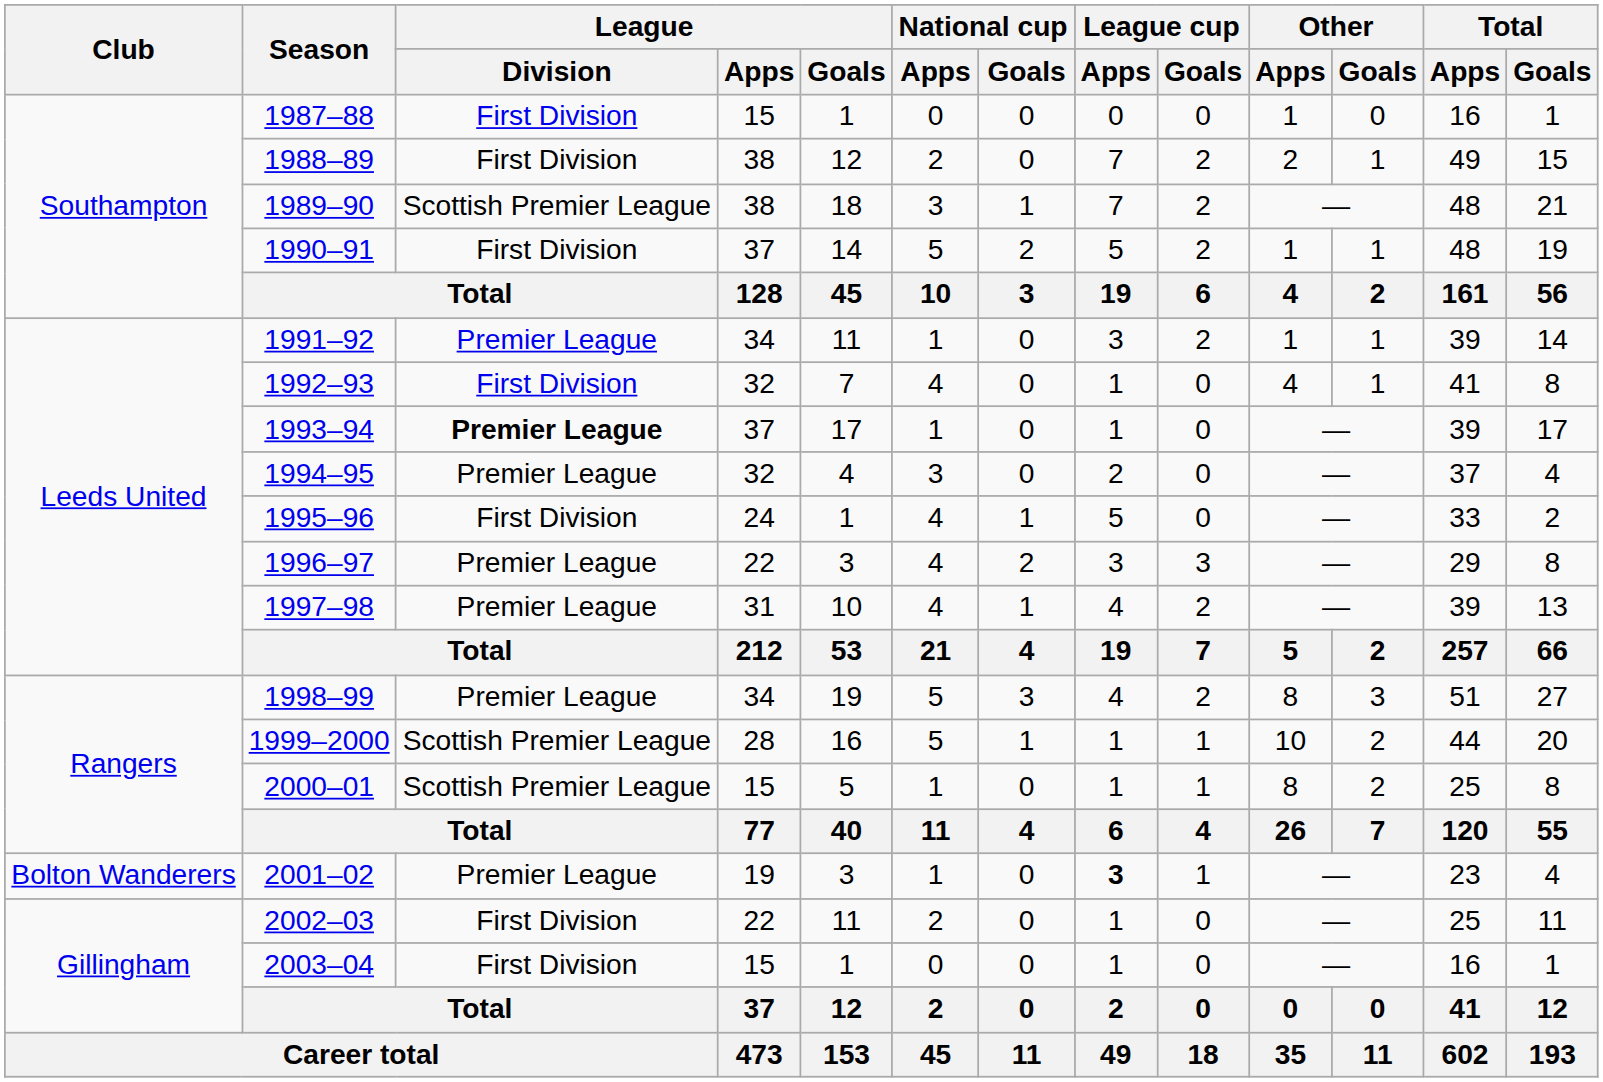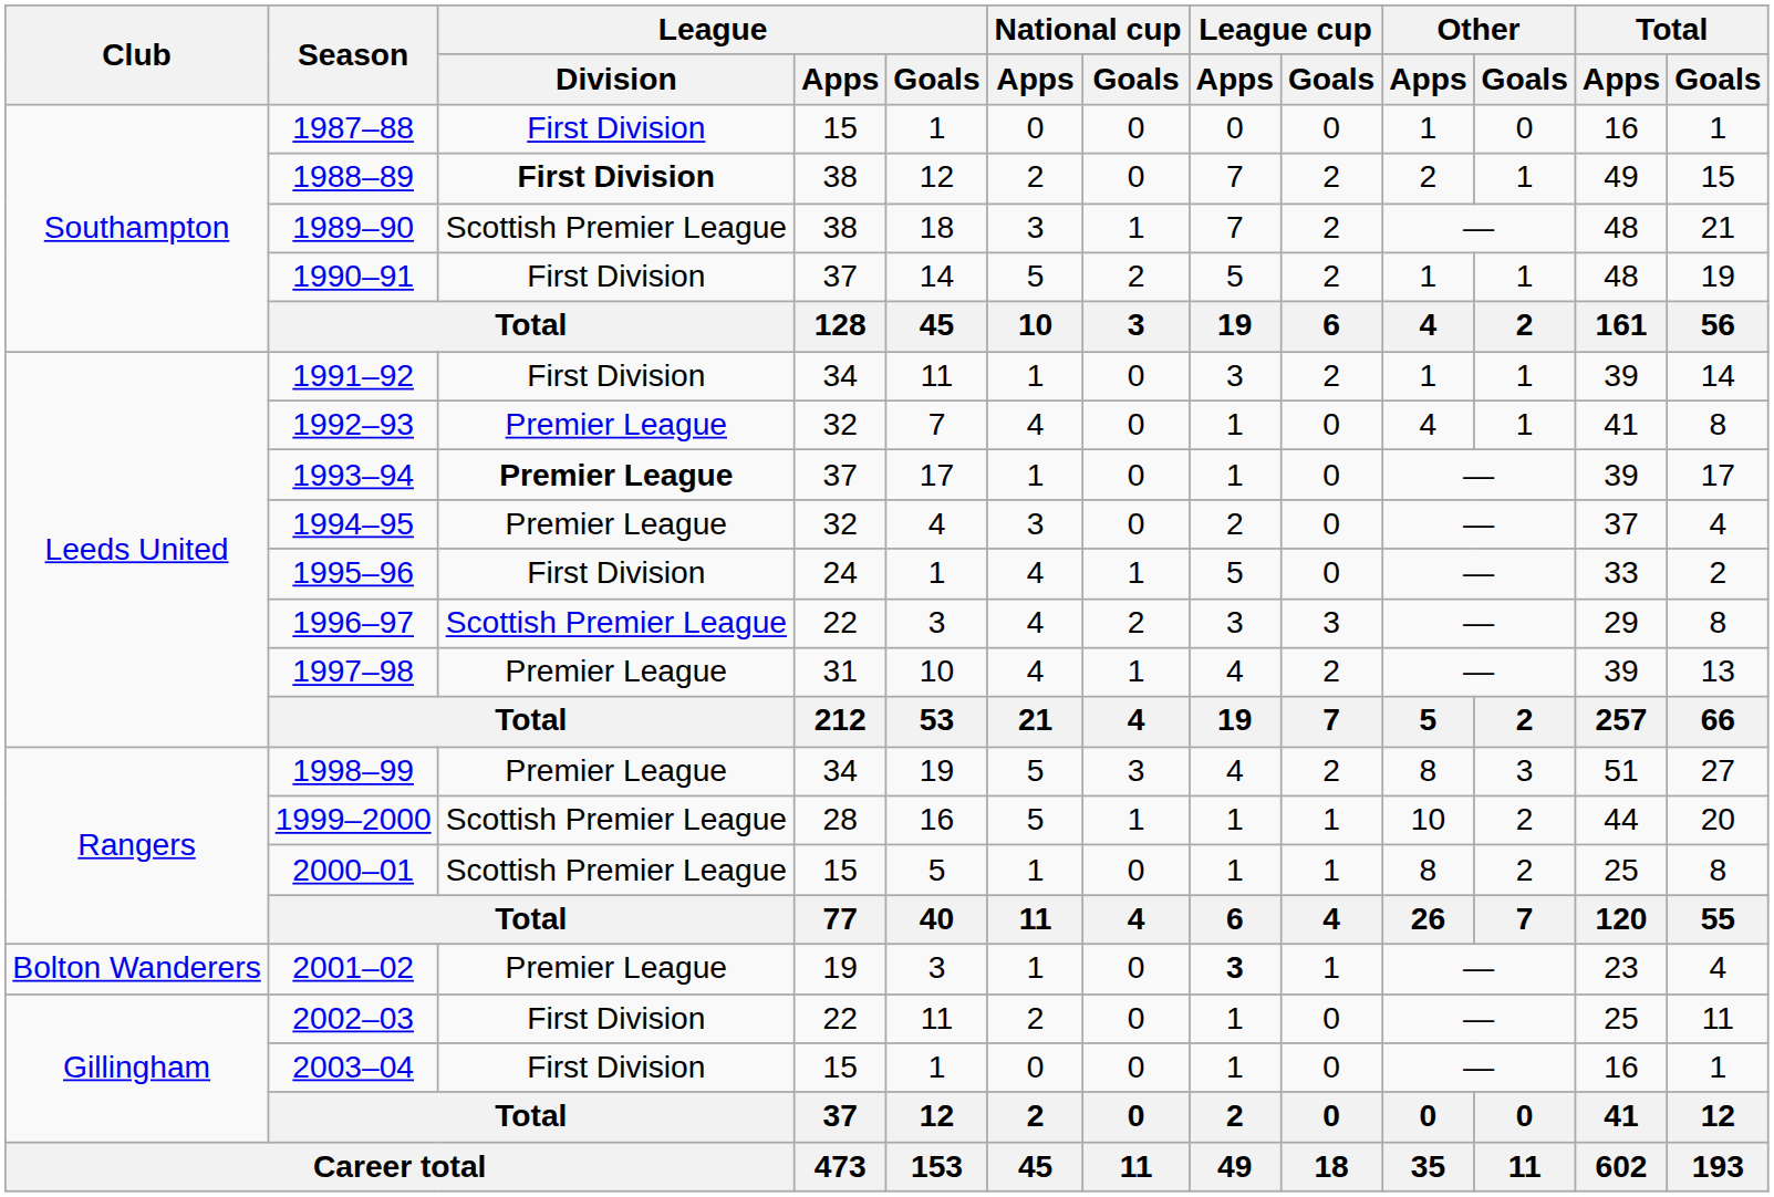 <table class=wikitable style=text-align:center>
 <tr>
 <th rowspan="2">Club</th>
 <th rowspan="2">Season</th>
 <th colspan="3">League</th>
 <th colspan="2">National cup</th>
 <th colspan="2">League cup</th>
 <th colspan="2">Other</th>
 <th colspan="2">Total</th>
 </tr>
 <tr>
 <th>Division</th>
 <th>Apps</th>
 <th>Goals</th>
 <th>Apps</th>
 <th>Goals</th>
 <th>Apps</th>
 <th>Goals</th>
 <th>Apps</th>
 <th>Goals</th>
 <th>Apps</th>
 <th>Goals</th>
 </tr>
 <tr>
 <td rowspan="5"><a href='#'>Southampton</a></td>
 <td><a href='#'>1987–88</a></td>
 <td><a href='#'>First Division</a></td>
 <td>15</td>
 <td>1</td>
 <td>0</td>
 <td>0</td>
 <td>0</td>
 <td>0</td>
 <td>1</td>
 <td>0</td>
 <td>16</td>
 <td>1</td>
 </tr>
 <tr>
 <td><a href='#'>1988–89</a></td>
-<td>First Division</td>
+<td><strong>First Division</strong></td>
 <td>38</td>
 <td>12</td>
 <td>2</td>
 <td>0</td>
 <td>7</td>
 <td>2</td>
 <td>2</td>
 <td>1</td>
 <td>49</td>
 <td>15</td>
 </tr>
 <tr>
 <td><a href='#'>1989–90</a></td>
 <td>Scottish Premier League</td>
 <td>38</td>
 <td>18</td>
 <td>3</td>
 <td>1</td>
 <td>7</td>
 <td>2</td>
 <td colspan="2">—</td>
 <td>48</td>
 <td>21</td>
 </tr>
 <tr>
 <td><a href='#'>1990–91</a></td>
 <td>First Division</td>
 <td>37</td>
 <td>14</td>
 <td>5</td>
 <td>2</td>
 <td>5</td>
 <td>2</td>
 <td>1</td>
 <td>1</td>
 <td>48</td>
 <td>19</td>
 </tr>
 <tr>
 <th colspan="2">Total</th>
 <th>128</th>
 <th>45</th>
 <th>10</th>
 <th>3</th>
 <th>19</th>
 <th>6</th>
 <th>4</th>
 <th>2</th>
 <th>161</th>
 <th>56</th>
 </tr>
 <tr>
 <td rowspan="8"><a href='#'>Leeds United</a></td>
 <td><a href='#'>1991–92</a></td>
-<td><a href='#'>Premier League</a></td>
+<td>First Division</td>
 <td>34</td>
 <td>11</td>
 <td>1</td>
 <td>0</td>
 <td>3</td>
 <td>2</td>
 <td>1</td>
 <td>1</td>
 <td>39</td>
 <td>14</td>
 </tr>
 <tr>
 <td><a href='#'>1992–93</a></td>
-<td><a href='#'>First Division</a></td>
+<td><a href='#'>Premier League</a></td>
 <td>32</td>
 <td>7</td>
 <td>4</td>
 <td>0</td>
 <td>1</td>
 <td>0</td>
 <td>4</td>
 <td>1</td>
 <td>41</td>
 <td>8</td>
 </tr>
 <tr>
 <td><a href='#'>1993–94</a></td>
 <td><strong>Premier League</strong></td>
 <td>37</td>
 <td>17</td>
 <td>1</td>
 <td>0</td>
 <td>1</td>
 <td>0</td>
 <td colspan="2">—</td>
 <td>39</td>
 <td>17</td>
 </tr>
 <tr>
 <td><a href='#'>1994–95</a></td>
 <td>Premier League</td>
 <td>32</td>
 <td>4</td>
 <td>3</td>
 <td>0</td>
 <td>2</td>
 <td>0</td>
 <td colspan="2">—</td>
 <td>37</td>
 <td>4</td>
 </tr>
 <tr>
 <td><a href='#'>1995–96</a></td>
 <td>First Division</td>
 <td>24</td>
 <td>1</td>
 <td>4</td>
 <td>1</td>
 <td>5</td>
 <td>0</td>
 <td colspan="2">—</td>
 <td>33</td>
 <td>2</td>
 </tr>
 <tr>
 <td><a href='#'>1996–97</a></td>
-<td>Premier League</td>
+<td><a href='#'>Scottish Premier League</a></td>
 <td>22</td>
 <td>3</td>
 <td>4</td>
 <td>2</td>
 <td>3</td>
 <td>3</td>
 <td colspan="2">—</td>
 <td>29</td>
 <td>8</td>
 </tr>
 <tr>
 <td><a href='#'>1997–98</a></td>
 <td>Premier League</td>
 <td>31</td>
 <td>10</td>
 <td>4</td>
 <td>1</td>
 <td>4</td>
 <td>2</td>
 <td colspan="2">—</td>
 <td>39</td>
 <td>13</td>
 </tr>
 <tr>
 <th colspan="2">Total</th>
 <th>212</th>
 <th>53</th>
 <th>21</th>
 <th>4</th>
 <th>19</th>
 <th>7</th>
 <th>5</th>
 <th>2</th>
 <th>257</th>
 <th>66</th>
 </tr>
 <tr>
 <td rowspan="4"><a href='#'>Rangers</a></td>
 <td><a href='#'>1998–99</a></td>
 <td>Premier League</td>
 <td>34</td>
 <td>19</td>
 <td>5</td>
 <td>3</td>
 <td>4</td>
 <td>2</td>
 <td>8</td>
 <td>3</td>
 <td>51</td>
 <td>27</td>
 </tr>
 <tr>
 <td><a href='#'>1999–2000</a></td>
 <td>Scottish Premier League</td>
 <td>28</td>
 <td>16</td>
 <td>5</td>
 <td>1</td>
 <td>1</td>
 <td>1</td>
 <td>10</td>
 <td>2</td>
 <td>44</td>
 <td>20</td>
 </tr>
 <tr>
 <td><a href='#'>2000–01</a></td>
 <td>Scottish Premier League</td>
 <td>15</td>
 <td>5</td>
 <td>1</td>
 <td>0</td>
 <td>1</td>
 <td>1</td>
 <td>8</td>
 <td>2</td>
 <td>25</td>
 <td>8</td>
 </tr>
 <tr>
 <th colspan="2">Total</th>
 <th>77</th>
 <th>40</th>
 <th>11</th>
 <th>4</th>
 <th>6</th>
 <th>4</th>
 <th>26</th>
 <th>7</th>
 <th>120</th>
 <th>55</th>
 </tr>
 <tr>
 <td><a href='#'>Bolton Wanderers</a></td>
 <td><a href='#'>2001–02</a></td>
 <td>Premier League</td>
 <td>19</td>
 <td>3</td>
 <td>1</td>
 <td>0</td>
 <td><strong>3</strong></td>
 <td>1</td>
 <td colspan="2">—</td>
 <td>23</td>
 <td>4</td>
 </tr>
 <tr>
 <td rowspan="3"><a href='#'>Gillingham</a></td>
 <td><a href='#'>2002–03</a></td>
 <td>First Division</td>
 <td>22</td>
 <td>11</td>
 <td>2</td>
 <td>0</td>
 <td>1</td>
 <td>0</td>
 <td colspan="2">—</td>
 <td>25</td>
 <td>11</td>
 </tr>
 <tr>
 <td><a href='#'>2003–04</a></td>
 <td>First Division</td>
 <td>15</td>
 <td>1</td>
 <td>0</td>
 <td>0</td>
 <td>1</td>
 <td>0</td>
 <td colspan="2">—</td>
 <td>16</td>
 <td>1</td>
 </tr>
 <tr>
 <th colspan="2">Total</th>
 <th>37</th>
 <th>12</th>
 <th>2</th>
 <th>0</th>
 <th>2</th>
 <th>0</th>
 <th>0</th>
 <th>0</th>
 <th>41</th>
 <th>12</th>
 </tr>
 <tr>
 <th colspan="3">Career total</th>
 <th>473</th>
 <th>153</th>
 <th>45</th>
 <th>11</th>
 <th>49</th>
 <th>18</th>
 <th>35</th>
 <th>11</th>
 <th>602</th>
 <th>193</th>
 </tr>
 </table>
